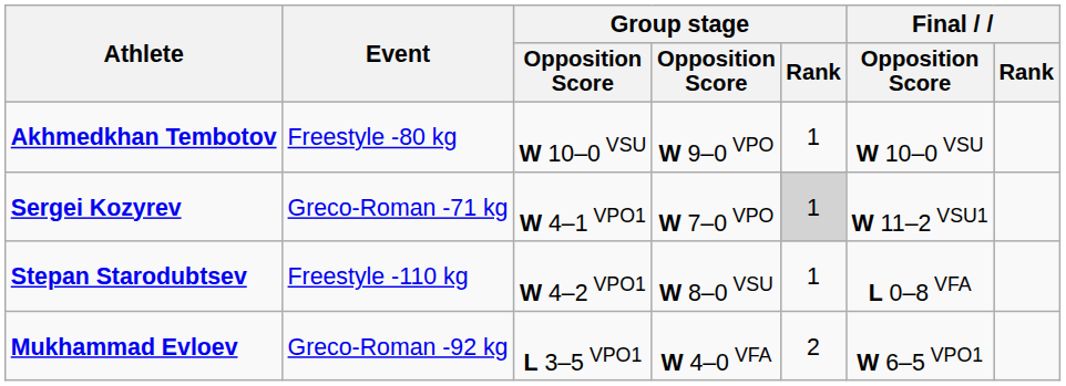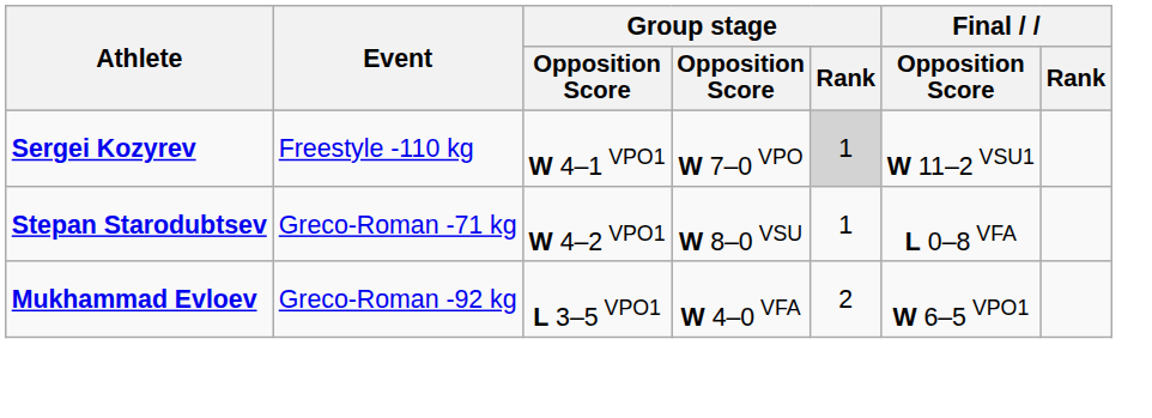 <table class="wikitable" style="text-align:center;font-size:90%">
 <tr>
 <th rowspan=2>Athlete</th>
 <th rowspan=2>Event</th>
 <th colspan=3>Group stage</th>
 <th colspan=2>Final /  / </th>
 </tr>
 <tr style="font-size:95%">
 <th>Opposition<br>Score</th>
 <th>Opposition<br>Score</th>
 <th>Rank</th>
 <th>Opposition<br>Score</th>
 <th>Rank</th>
 </tr>
 <tr>
-<td align=left><strong><a href='#'>Akhmedkhan Tembotov</a></strong></td>
-<td align=left><a href='#'>Freestyle -80 kg</a></td>
-<td><br><strong>W</strong> 10–0<sup> VSU</sup></td>
-<td><br><strong>W</strong> 9–0<sup> VPO</sup></td>
-<td>1</td>
-<td><br><strong>W</strong> 10–0<sup> VSU</sup></td>
-<td></td>
-</tr>
-<tr>
 <td align=left><strong><a href='#'>Sergei Kozyrev</a></strong></td>
-<td align=left><a href='#'>Greco-Roman -71 kg</a></td>
+<td align=left><a href='#'>Freestyle -110 kg</a></td>
 <td><br><strong>W</strong> 4–1<sup> VPO1</sup></td>
 <td><br><strong>W</strong> 7–0<sup> VPO</sup></td>
 <td style="background: lightgrey;">1</td>
 <td><br><strong>W</strong> 11–2<sup> VSU1</sup></td>
 <td></td>
 </tr>
 <tr>
 <td align=left><strong><a href='#'>Stepan Starodubtsev</a></strong></td>
-<td align=left><a href='#'>Freestyle -110 kg</a></td>
+<td align=left><a href='#'>Greco-Roman -71 kg</a></td>
 <td><br><strong>W</strong> 4–2<sup> VPO1</sup></td>
 <td><br><strong>W</strong> 8–0<sup> VSU</sup></td>
 <td>1</td>
 <td><br><strong>L</strong> 0–8<sup> VFA</sup></td>
 <td></td>
 </tr>
 <tr>
 <td align=left><strong><a href='#'>Mukhammad Evloev</a></strong></td>
 <td align=left><a href='#'>Greco-Roman -92 kg</a></td>
 <td><br><strong>L</strong> 3–5<sup> VPO1</sup></td>
 <td><br><strong>W</strong> 4–0<sup> VFA</sup></td>
 <td>2</td>
 <td><br><strong>W</strong> 6–5<sup> VPO1</sup></td>
 <td></td>
 </tr>
 </table>
